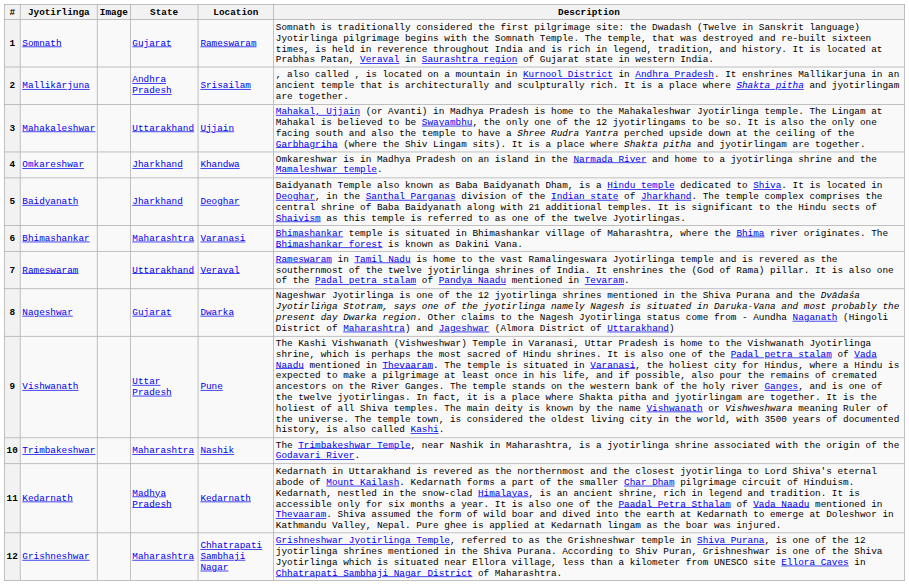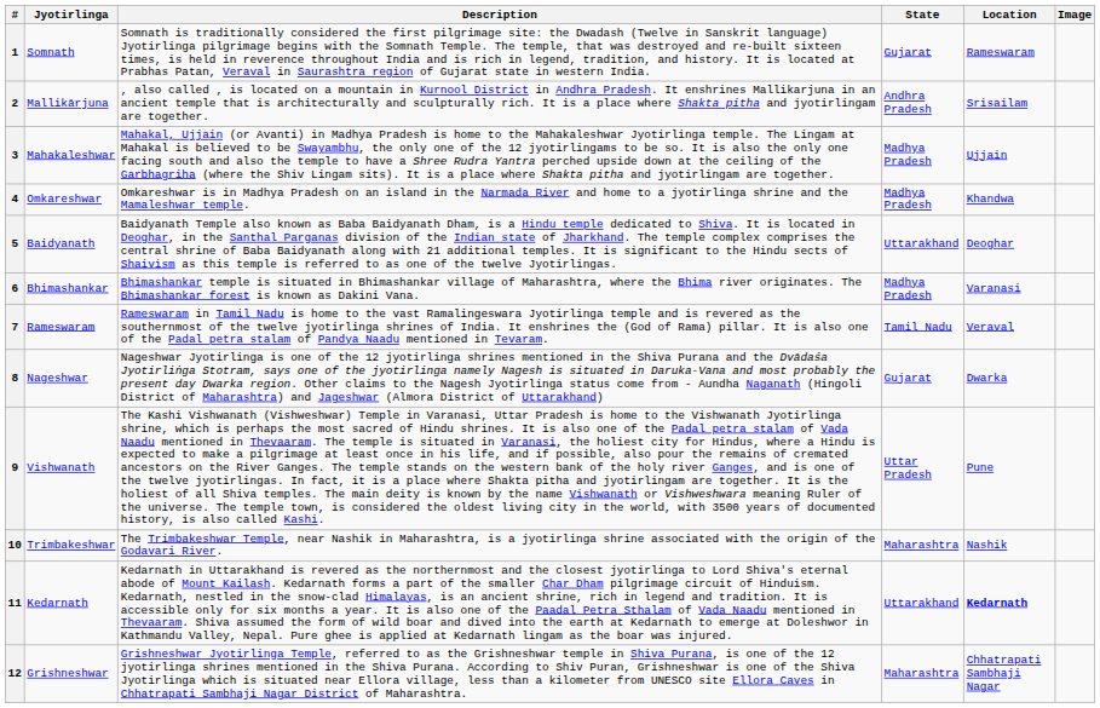 <table class="wikitable sortable">
 <tr>
 <th>#</th>
 <th>Jyotirlinga</th>
-<th>Image</th>
+<th>Description</th>
 <th>State</th>
 <th>Location</th>
-<th>Description</th>
+<th>Image</th>
 </tr>
 <tr>
 <th>1</th>
 <td><a href='#'>Somnath</a></td>
-<td></td>
+<td>Somnath is traditionally considered the first pilgrimage site: the Dwadash (Twelve in Sanskrit language) Jyotirlinga pilgrimage begins with the Somnath Temple. The temple, that was destroyed and re-built sixteen times, is held in reverence throughout India and is rich in legend, tradition, and history. It is located at Prabhas Patan, <a href='#'>Veraval</a> in <a href='#'>Saurashtra region</a> of Gujarat state in western India.</td>
 <td><a href='#'>Gujarat</a></td>
 <td><a href='#'>Rameswaram</a></td>
-<td>Somnath is traditionally considered the first pilgrimage site: the Dwadash (Twelve in Sanskrit language) Jyotirlinga pilgrimage begins with the Somnath Temple. The temple, that was destroyed and re-built sixteen times, is held in reverence throughout India and is rich in legend, tradition, and history. It is located at Prabhas Patan, <a href='#'>Veraval</a> in <a href='#'>Saurashtra region</a> of Gujarat state in western India.</td>
+<td></td>
 </tr>
 <tr>
 <th>2</th>
 <td><a href='#'>Mallikārjuna</a></td>
-<td></td>
+<td>, also called <a href='#'></a>, is located on a mountain in <a href='#'>Kurnool District</a> in <a href='#'>Andhra Pradesh</a>. It enshrines Mallikarjuna in an ancient temple that is architecturally and sculpturally rich. It is a place where <em><a href='#'>Shakta pitha</a></em> and jyotirlingam are together.</td>
 <td><a href='#'>Andhra Pradesh</a></td>
 <td><a href='#'>Srisailam</a></td>
-<td>, also called <a href='#'></a>, is located on a mountain in <a href='#'>Kurnool District</a> in <a href='#'>Andhra Pradesh</a>. It enshrines Mallikarjuna in an ancient temple that is architecturally and sculpturally rich. It is a place where <em><a href='#'>Shakta pitha</a></em> and jyotirlingam are together.</td>
+<td></td>
 </tr>
 <tr>
 <th>3</th>
 <td><a href='#'>Mahakaleshwar</a></td>
+<td><a href='#'>Mahakal, Ujjain</a> (or Avanti) in Madhya Pradesh is home to the Mahakaleshwar Jyotirlinga temple. The Lingam at Mahakal is believed to be <a href='#'>Swayambhu</a>, the only one of the 12 jyotirlingams to be so. It is also the only one facing south and also the temple to have a <em>Shree Rudra Yantra</em> perched upside down at the ceiling of the <a href='#'>Garbhagriha</a> (where the Shiv Lingam sits). It is a place where <em>Shakta pitha</em> and jyotirlingam are together.</td>
+<td><a href='#'>Madhya Pradesh</a></td>
+<td><a href='#'>Ujjain</a></td>
 <td></td>
-<td><a href='#'>Uttarakhand</a></td>
-<td><a href='#'>Ujjain</a></td>
-<td><a href='#'>Mahakal, Ujjain</a> (or Avanti) in Madhya Pradesh is home to the Mahakaleshwar Jyotirlinga temple. The Lingam at Mahakal is believed to be <a href='#'>Swayambhu</a>, the only one of the 12 jyotirlingams to be so. It is also the only one facing south and also the temple to have a <em>Shree Rudra Yantra</em> perched upside down at the ceiling of the <a href='#'>Garbhagriha</a> (where the Shiv Lingam sits). It is a place where <em>Shakta pitha</em> and jyotirlingam are together.</td>
 </tr>
 <tr>
 <th>4</th>
 <td><a href='#'>Omkareshwar</a></td>
+<td>Omkareshwar is in Madhya Pradesh on an island in the <a href='#'>Narmada River</a> and home to a jyotirlinga shrine and the <a href='#'>Mamaleshwar temple</a>.</td>
+<td><a href='#'>Madhya Pradesh</a></td>
+<td><a href='#'>Khandwa</a></td>
 <td></td>
-<td><a href='#'>Jharkhand</a></td>
-<td><a href='#'>Khandwa</a></td>
-<td>Omkareshwar is in Madhya Pradesh on an island in the <a href='#'>Narmada River</a> and home to a jyotirlinga shrine and the <a href='#'>Mamaleshwar temple</a>.</td>
 </tr>
 <tr>
 <th>5</th>
 <td><a href='#'>Baidyanath</a></td>
+<td>Baidyanath Temple also known as Baba Baidyanath Dham, is a <a href='#'>Hindu temple</a> dedicated to <a href='#'>Shiva</a>. It is located in <a href='#'>Deoghar</a>, in the <a href='#'>Santhal Parganas</a> division of the <a href='#'>Indian state</a> of <a href='#'>Jharkhand</a>. The temple complex comprises the central shrine of Baba Baidyanath along with 21 additional temples. It is significant to the Hindu sects of <a href='#'>Shaivism</a> as this temple is referred to as one of the twelve Jyotirlingas.</td>
+<td><a href='#'>Uttarakhand</a></td>
+<td><a href='#'>Deoghar</a></td>
 <td></td>
-<td><a href='#'>Jharkhand</a></td>
-<td><a href='#'>Deoghar</a></td>
-<td>Baidyanath Temple also known as Baba Baidyanath Dham, is a <a href='#'>Hindu temple</a> dedicated to <a href='#'>Shiva</a>. It is located in <a href='#'>Deoghar</a>, in the <a href='#'>Santhal Parganas</a> division of the <a href='#'>Indian state</a> of <a href='#'>Jharkhand</a>. The temple complex comprises the central shrine of Baba Baidyanath along with 21 additional temples. It is significant to the Hindu sects of <a href='#'>Shaivism</a> as this temple is referred to as one of the twelve Jyotirlingas.</td>
 </tr>
 <tr>
 <th>6</th>
 <td><a href='#'>Bhimashankar</a></td>
+<td><a href='#'>Bhimashankar</a> temple is situated in Bhimashankar village of Maharashtra, where the <a href='#'>Bhima</a> river originates. The <a href='#'>Bhimashankar forest</a> is known as Dakini Vana.</td>
+<td><a href='#'>Madhya Pradesh</a></td>
+<td><a href='#'>Varanasi</a></td>
 <td></td>
-<td><a href='#'>Maharashtra</a></td>
-<td><a href='#'>Varanasi</a></td>
-<td><a href='#'>Bhimashankar</a> temple is situated in Bhimashankar village of Maharashtra, where the <a href='#'>Bhima</a> river originates. The <a href='#'>Bhimashankar forest</a> is known as Dakini Vana.</td>
 </tr>
 <tr>
 <th>7</th>
 <td><a href='#'>Rameswaram</a></td>
+<td><a href='#'>Rameswaram</a> in <a href='#'>Tamil Nadu</a> is home to the vast Ramalingeswara Jyotirlinga temple and is revered as the southernmost of the twelve jyotirlinga shrines of India. It enshrines the  (God of Rama) pillar. It is also one of the <a href='#'>Padal petra stalam</a> of <a href='#'>Pandya Naadu</a> mentioned in <a href='#'>Tevaram</a>.</td>
+<td><a href='#'>Tamil Nadu</a></td>
+<td><a href='#'>Veraval</a></td>
 <td></td>
-<td><a href='#'>Uttarakhand</a></td>
-<td><a href='#'>Veraval</a></td>
-<td><a href='#'>Rameswaram</a> in <a href='#'>Tamil Nadu</a> is home to the vast Ramalingeswara Jyotirlinga temple and is revered as the southernmost of the twelve jyotirlinga shrines of India. It enshrines the  (God of Rama) pillar. It is also one of the <a href='#'>Padal petra stalam</a> of <a href='#'>Pandya Naadu</a> mentioned in <a href='#'>Tevaram</a>.</td>
 </tr>
 <tr>
 <th>8</th>
 <td><a href='#'>Nageshwar</a></td>
-<td></td>
+<td>Nageshwar Jyotirlinga is one of the 12 jyotirlinga shrines mentioned in the Shiva Purana and the <em>Dvādaśa Jyotirliṅga Stotram, says one of the jyotirlinga namely Nagesh is situated in Daruka-Vana and most probably the present day Dwarka region</em>. Other claims to the Nagesh Jyotirlinga status come from -  Aundha <a href='#'>Naganath</a> (Hingoli District of <a href='#'>Maharashtra</a>) and <a href='#'>Jageshwar</a> (Almora District of <a href='#'>Uttarakhand</a>)</td>
 <td><a href='#'>Gujarat</a></td>
 <td><a href='#'>Dwarka</a></td>
-<td>Nageshwar Jyotirlinga is one of the 12 jyotirlinga shrines mentioned in the Shiva Purana and the <em>Dvādaśa Jyotirliṅga Stotram, says one of the jyotirlinga namely Nagesh is situated in Daruka-Vana and most probably the present day Dwarka region</em>. Other claims to the Nagesh Jyotirlinga status come from -  Aundha <a href='#'>Naganath</a> (Hingoli District of <a href='#'>Maharashtra</a>) and <a href='#'>Jageshwar</a> (Almora District of <a href='#'>Uttarakhand</a>)</td>
+<td></td>
 </tr>
 <tr>
 <th>9</th>
 <td><a href='#'>Vishwanath</a></td>
-<td></td>
+<td>The Kashi Vishwanath (Vishweshwar) Temple in Varanasi, Uttar Pradesh is home to the Vishwanath Jyotirlinga shrine, which is perhaps the most sacred of Hindu shrines. It is also one of the <a href='#'>Padal petra stalam</a> of <a href='#'>Vada Naadu</a> mentioned in <a href='#'>Thevaaram</a>. The temple is situated in <a href='#'>Varanasi</a>, the holiest city for Hindus, where a Hindu is expected to make a pilgrimage at least once in his life, and if possible, also pour the remains of cremated ancestors on the River Ganges. The temple stands on the western bank of the holy river <a href='#'>Ganges</a>, and is one of the twelve jyotirlingas. In fact, it is a place where Shakta pitha and jyotirlingam are together. It is the holiest of all Shiva temples. The main deity is known by the name <a href='#'>Vishwanath</a> or <em>Vishweshwara</em> meaning Ruler of the universe. The temple town, is considered the oldest living city in the world, with 3500 years of documented history, is also called <a href='#'>Kashi</a>.</td>
 <td><a href='#'>Uttar Pradesh</a></td>
 <td><a href='#'>Pune</a></td>
-<td>The Kashi Vishwanath (Vishweshwar) Temple in Varanasi, Uttar Pradesh is home to the Vishwanath Jyotirlinga shrine, which is perhaps the most sacred of Hindu shrines. It is also one of the <a href='#'>Padal petra stalam</a> of <a href='#'>Vada Naadu</a> mentioned in <a href='#'>Thevaaram</a>. The temple is situated in <a href='#'>Varanasi</a>, the holiest city for Hindus, where a Hindu is expected to make a pilgrimage at least once in his life, and if possible, also pour the remains of cremated ancestors on the River Ganges. The temple stands on the western bank of the holy river <a href='#'>Ganges</a>, and is one of the twelve jyotirlingas. In fact, it is a place where Shakta pitha and jyotirlingam are together. It is the holiest of all Shiva temples. The main deity is known by the name <a href='#'>Vishwanath</a> or <em>Vishweshwara</em> meaning Ruler of the universe. The temple town, is considered the oldest living city in the world, with 3500 years of documented history, is also called <a href='#'>Kashi</a>.</td>
+<td></td>
 </tr>
 <tr>
 <th>10</th>
 <td><a href='#'>Trimbakeshwar</a></td>
-<td></td>
+<td>The <a href='#'>Trimbakeshwar Temple</a>, near Nashik in Maharashtra, is a jyotirlinga shrine associated with the origin of the <a href='#'>Godavari River</a>.</td>
 <td><a href='#'>Maharashtra</a></td>
 <td><a href='#'>Nashik</a></td>
-<td>The <a href='#'>Trimbakeshwar Temple</a>, near Nashik in Maharashtra, is a jyotirlinga shrine associated with the origin of the <a href='#'>Godavari River</a>.</td>
+<td></td>
 </tr>
 <tr>
 <th>11</th>
 <td><a href='#'>Kedarnath</a></td>
+<td>Kedarnath in Uttarakhand is revered as the northernmost and the closest jyotirlinga to Lord Shiva's eternal abode of <a href='#'>Mount Kailash</a>. Kedarnath forms a part of the smaller <a href='#'>Char Dham</a> pilgrimage circuit of Hinduism. Kedarnath, nestled in the snow-clad <a href='#'>Himalayas</a>, is an ancient shrine, rich in legend and tradition. It is accessible only for six months a year. It is also one of the <a href='#'>Paadal Petra Sthalam</a> of <a href='#'>Vada Naadu</a> mentioned in <a href='#'>Thevaaram</a>. Shiva assumed the form of wild boar and dived into the earth at Kedarnath to emerge at Doleshwor in Kathmandu Valley, Nepal. Pure ghee is applied at Kedarnath lingam as the boar was injured.</td>
+<td><a href='#'>Uttarakhand</a></td>
+<td><strong><a href='#'>Kedarnath</a></strong></td>
 <td></td>
-<td><a href='#'>Madhya Pradesh</a></td>
-<td><a href='#'>Kedarnath</a></td>
-<td>Kedarnath in Uttarakhand is revered as the northernmost and the closest jyotirlinga to Lord Shiva's eternal abode of <a href='#'>Mount Kailash</a>. Kedarnath forms a part of the smaller <a href='#'>Char Dham</a> pilgrimage circuit of Hinduism. Kedarnath, nestled in the snow-clad <a href='#'>Himalayas</a>, is an ancient shrine, rich in legend and tradition. It is accessible only for six months a year. It is also one of the <a href='#'>Paadal Petra Sthalam</a> of <a href='#'>Vada Naadu</a> mentioned in <a href='#'>Thevaaram</a>. Shiva assumed the form of wild boar and dived into the earth at Kedarnath to emerge at Doleshwor in Kathmandu Valley, Nepal. Pure ghee is applied at Kedarnath lingam as the boar was injured.</td>
 </tr>
 <tr>
 <th>12</th>
 <td><a href='#'>Grishneshwar</a></td>
-<td></td>
+<td><a href='#'>Grishneshwar Jyotirlinga Temple</a>, referred to as the Grishneshwar temple in <a href='#'>Shiva Purana</a>, is one of the 12 jyotirlinga shrines mentioned in the Shiva Purana. According to Shiv Puran, Grishneshwar is one of the Shiva Jyotirlinga which is situated near Ellora village, less than a kilometer from UNESCO site <a href='#'>Ellora Caves</a> in <a href='#'>Chhatrapati Sambhaji Nagar District</a> of Maharashtra.</td>
 <td><a href='#'>Maharashtra</a></td>
 <td><a href='#'>Chhatrapati Sambhaji Nagar</a></td>
-<td><a href='#'>Grishneshwar Jyotirlinga Temple</a>, referred to as the Grishneshwar temple in <a href='#'>Shiva Purana</a>, is one of the 12 jyotirlinga shrines mentioned in the Shiva Purana. According to Shiv Puran, Grishneshwar is one of the Shiva Jyotirlinga which is situated near Ellora village, less than a kilometer from UNESCO site <a href='#'>Ellora Caves</a> in <a href='#'>Chhatrapati Sambhaji Nagar District</a> of Maharashtra.</td>
+<td></td>
 </tr>
 </table>
